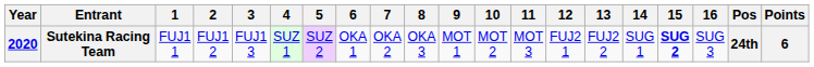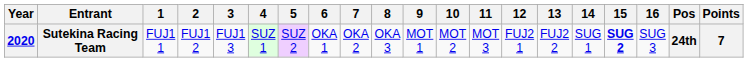 <table class="wikitable" style="text-align:center; font-size:90%">
 <tr>
 <th>Year</th>
 <th>Entrant</th>
 <th>1</th>
 <th>2</th>
 <th>3</th>
 <th>4</th>
 <th>5</th>
 <th>6</th>
 <th>7</th>
 <th>8</th>
 <th>9</th>
 <th>10</th>
 <th>11</th>
 <th>12</th>
 <th>13</th>
 <th>14</th>
 <th>15</th>
 <th>16</th>
 <th>Pos</th>
 <th>Points</th>
 </tr>
 <tr>
 <th><a href='#'>2020</a></th>
 <th>Sutekina Racing Team</th>
 <td style="background:#;"><a href='#'>FUJ1<br>1</a></td>
 <td style="background:#;"><a href='#'>FUJ1<br>2</a></td>
 <td style="background:#;"><a href='#'>FUJ1<br>3</a></td>
 <td style="background:#DFFFDF;"><a href='#'>SUZ<br>1</a><br></td>
 <td style="background:#EFCFFF;"><a href='#'>SUZ<br>2</a><br></td>
 <td style="background:#;"><a href='#'>OKA<br>1</a></td>
 <td style="background:#;"><a href='#'>OKA<br>2</a></td>
 <td style="background:#;"><a href='#'>OKA<br>3</a></td>
 <td style="background:#;"><a href='#'>MOT<br>1</a></td>
 <td style="background:#;"><a href='#'>MOT<br>2</a></td>
 <td style="background:#;"><a href='#'>MOT<br>3</a></td>
 <td style="background:#;"><a href='#'>FUJ2<br>1</a></td>
 <td style="background:#;"><a href='#'>FUJ2<br>2</a></td>
 <td style="background:#;"><a href='#'>SUG<br>1</a></td>
 <td style="background:#;"><strong><a href='#'>SUG<br>2</a></strong></td>
 <td style="background:#;"><a href='#'>SUG<br>3</a></td>
 <th>24th</th>
-<th>6</th>
+<th>7</th>
 </tr>
 </table>
